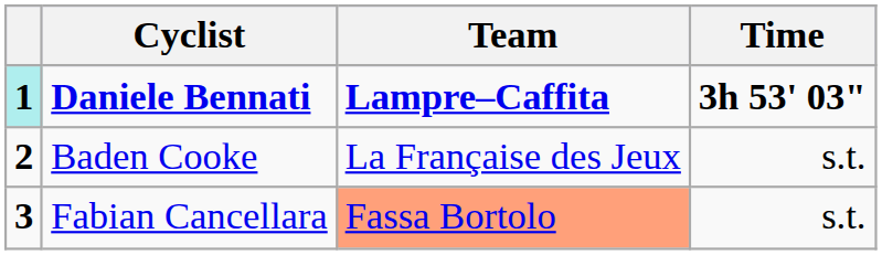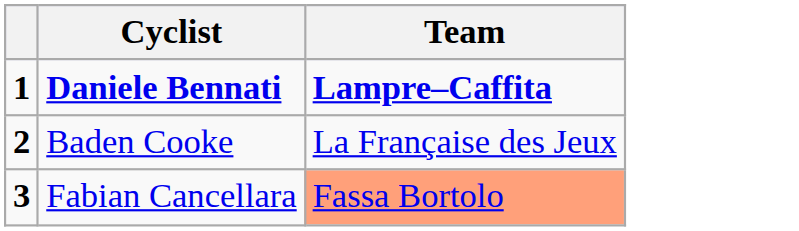 <table class="wikitable">
 <tr style="background:#ccccff;">
 <th></th>
 <th>Cyclist</th>
 <th>Team</th>
-<th>Time</th>
 </tr>
 <tr>
-<td style="background: paleturquoise;"><strong>1</strong></td>
+<td><strong>1</strong></td>
 <td><strong><a href='#'>Daniele Bennati</a></strong></td>
 <td><strong><a href='#'>Lampre–Caffita</a></strong></td>
-<td align=right><strong>3h 53' 03"</strong></td>
 </tr>
 <tr>
 <td><strong>2</strong></td>
 <td><a href='#'>Baden Cooke</a></td>
 <td><a href='#'>La Française des Jeux</a></td>
-<td align=right>s.t.</td>
 </tr>
 <tr>
 <td><strong>3</strong></td>
 <td><a href='#'>Fabian Cancellara</a></td>
 <td style="background: lightsalmon;"><a href='#'>Fassa Bortolo</a></td>
-<td align=right>s.t.</td>
 </tr>
 </table>
